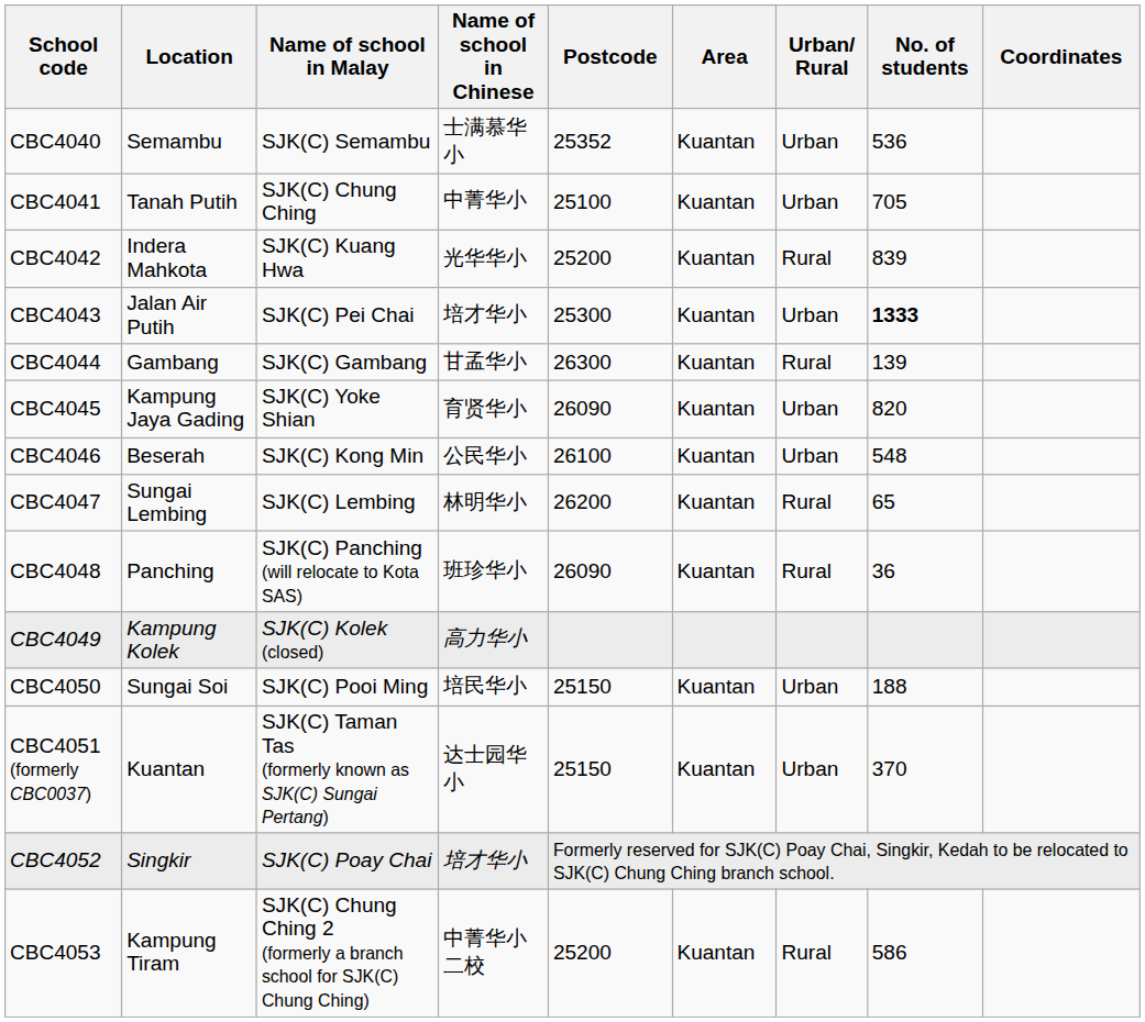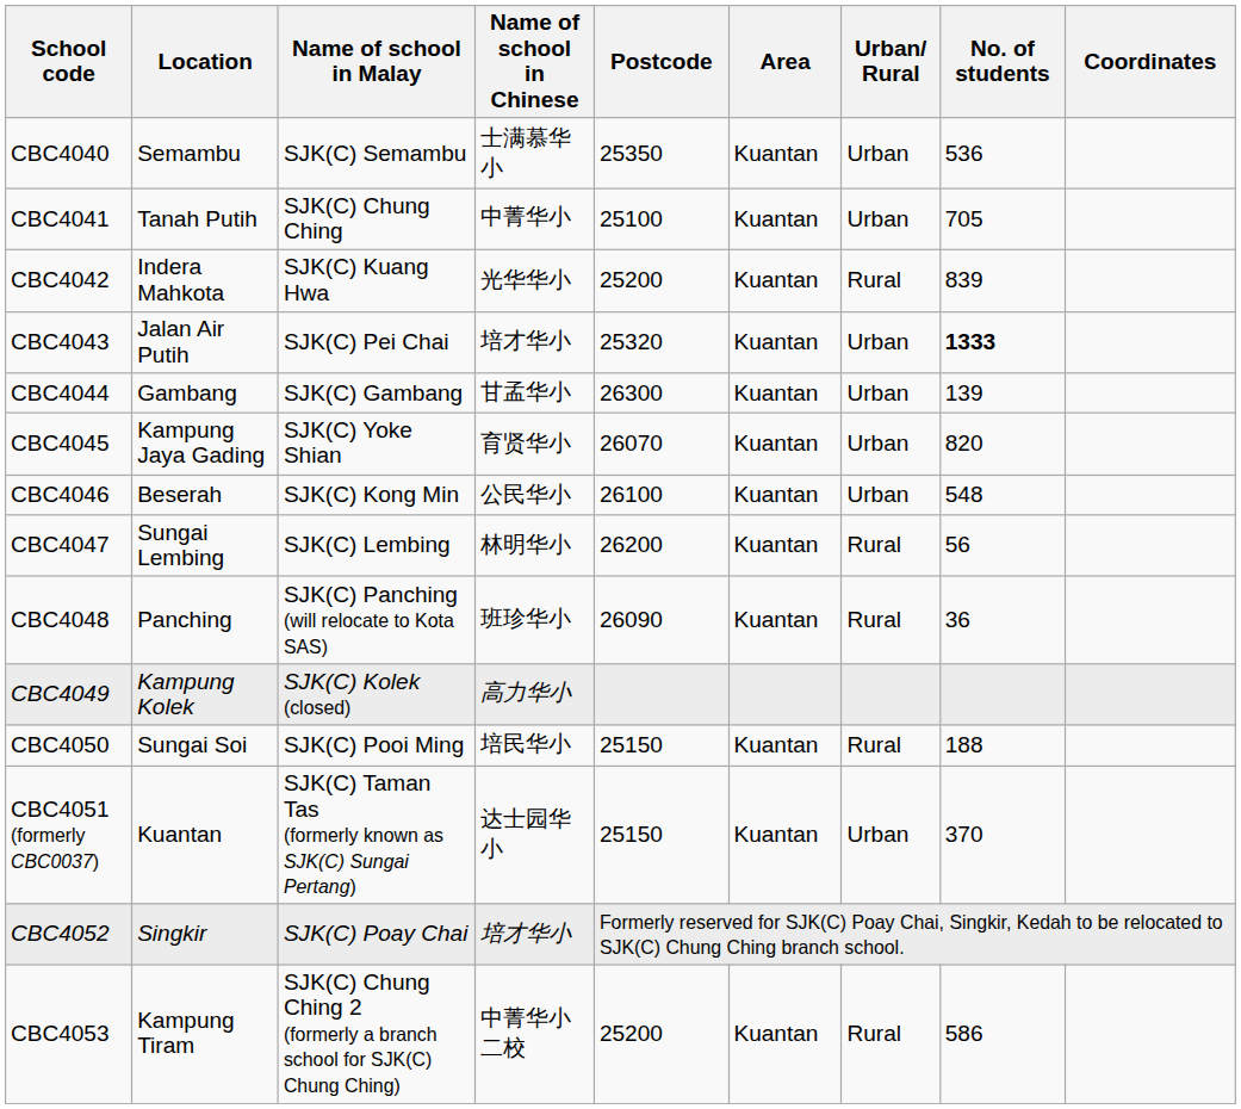 <table class="wikitable sortable">
 <tr>
 <th>School<br>code</th>
 <th>Location</th>
 <th>Name of school<br>in Malay</th>
 <th>Name of school<br>in Chinese</th>
 <th>Postcode</th>
 <th>Area</th>
 <th>Urban/<br>Rural</th>
 <th>No. of<br>students</th>
 <th>Coordinates</th>
 </tr>
 <tr>
 <td>CBC4040</td>
 <td>Semambu</td>
 <td>SJK(C) Semambu</td>
 <td>士满慕华小</td>
-<td>25352</td>
+<td>25350</td>
 <td>Kuantan</td>
 <td>Urban</td>
 <td>536</td>
 <td></td>
 </tr>
 <tr>
 <td>CBC4041</td>
 <td>Tanah Putih</td>
 <td>SJK(C) Chung Ching</td>
 <td>中菁华小</td>
 <td>25100</td>
 <td>Kuantan</td>
 <td>Urban</td>
 <td>705</td>
 <td></td>
 </tr>
 <tr>
 <td>CBC4042</td>
 <td>Indera Mahkota</td>
 <td>SJK(C) Kuang Hwa</td>
 <td>光华华小</td>
 <td>25200</td>
 <td>Kuantan</td>
 <td>Rural</td>
 <td>839</td>
 <td></td>
 </tr>
 <tr>
 <td>CBC4043</td>
 <td>Jalan Air Putih</td>
 <td>SJK(C) Pei Chai</td>
 <td>培才华小</td>
-<td>25300</td>
+<td>25320</td>
 <td>Kuantan</td>
 <td>Urban</td>
 <td><strong>1333</strong></td>
 <td></td>
 </tr>
 <tr>
 <td>CBC4044</td>
 <td>Gambang</td>
 <td>SJK(C) Gambang</td>
 <td>甘孟华小</td>
 <td>26300</td>
 <td>Kuantan</td>
-<td>Rural</td>
+<td>Urban</td>
 <td>139</td>
 <td></td>
 </tr>
 <tr>
 <td>CBC4045</td>
 <td>Kampung Jaya Gading</td>
 <td>SJK(C) Yoke Shian</td>
 <td>育贤华小</td>
-<td>26090</td>
+<td>26070</td>
 <td>Kuantan</td>
 <td>Urban</td>
 <td>820</td>
 <td></td>
 </tr>
 <tr>
 <td>CBC4046</td>
 <td>Beserah</td>
 <td>SJK(C) Kong Min</td>
 <td>公民华小</td>
 <td>26100</td>
 <td>Kuantan</td>
 <td>Urban</td>
 <td>548</td>
 <td></td>
 </tr>
 <tr>
 <td>CBC4047</td>
 <td>Sungai Lembing</td>
 <td>SJK(C) Lembing</td>
 <td>林明华小</td>
 <td>26200</td>
 <td>Kuantan</td>
 <td>Rural</td>
-<td>65</td>
+<td>56</td>
 <td></td>
 </tr>
 <tr>
 <td>CBC4048</td>
 <td>Panching</td>
 <td>SJK(C) Panching<br><small>(will relocate to Kota SAS)</small></td>
 <td>班珍华小</td>
 <td>26090</td>
 <td>Kuantan</td>
 <td>Rural</td>
 <td>36</td>
 <td></td>
 </tr>
 <tr style="background: #ECECEC;">
 <td><em>CBC4049</em></td>
 <td><em>Kampung Kolek</em></td>
 <td><em>SJK(C) Kolek</em><br><small>(closed)</small></td>
 <td><em>高力华小</em></td>
 <td></td>
 <td></td>
 <td></td>
 <td></td>
 <td></td>
 </tr>
 <tr>
 <td>CBC4050</td>
 <td>Sungai Soi</td>
 <td>SJK(C) Pooi Ming</td>
 <td>培民华小</td>
 <td>25150</td>
 <td>Kuantan</td>
-<td>Urban</td>
+<td>Rural</td>
 <td>188</td>
 <td></td>
 </tr>
 <tr>
 <td>CBC4051<br><small>(formerly <em>CBC0037</em>)</small></td>
 <td>Kuantan</td>
 <td>SJK(C) Taman Tas<br><small>(formerly known as <em>SJK(C) Sungai Pertang</em>)</small></td>
 <td>达士园华小</td>
 <td>25150</td>
 <td>Kuantan</td>
 <td>Urban</td>
 <td>370</td>
 <td></td>
 </tr>
 <tr style="background: #ECECEC;">
 <td><em>CBC4052</em></td>
 <td><em>Singkir</em></td>
 <td><em>SJK(C) Poay Chai</em></td>
 <td><em>培才华小</em></td>
 <td colspan=5><small>Formerly reserved for SJK(C) Poay Chai, Singkir, Kedah to be relocated to SJK(C) Chung Ching branch school.</small></td>
 </tr>
 <tr>
 <td>CBC4053</td>
 <td>Kampung Tiram</td>
 <td>SJK(C) Chung Ching 2<br><small>(formerly a branch school for SJK(C) Chung Ching)</small></td>
 <td>中菁华小二校</td>
 <td>25200</td>
 <td>Kuantan</td>
 <td>Rural</td>
 <td>586</td>
 <td></td>
 </tr>
 </table>
